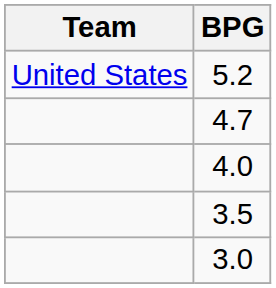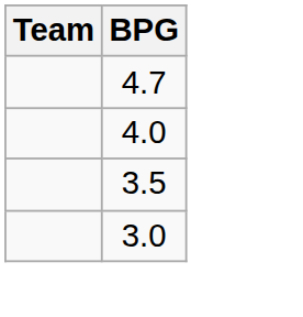 <table class=wikitable>
 <tr>
 <th>Team</th>
 <th>BPG</th>
-</tr>
-<tr>
-<td> <a href='#'>United States</a></td>
-<td align=center>5.2</td>
 </tr>
 <tr>
 <td></td>
 <td align=center>4.7</td>
 </tr>
 <tr>
 <td></td>
 <td align=center>4.0</td>
 </tr>
 <tr>
 <td></td>
 <td align=center>3.5</td>
 </tr>
 <tr>
 <td></td>
 <td align=center>3.0</td>
 </tr>
 </table>
